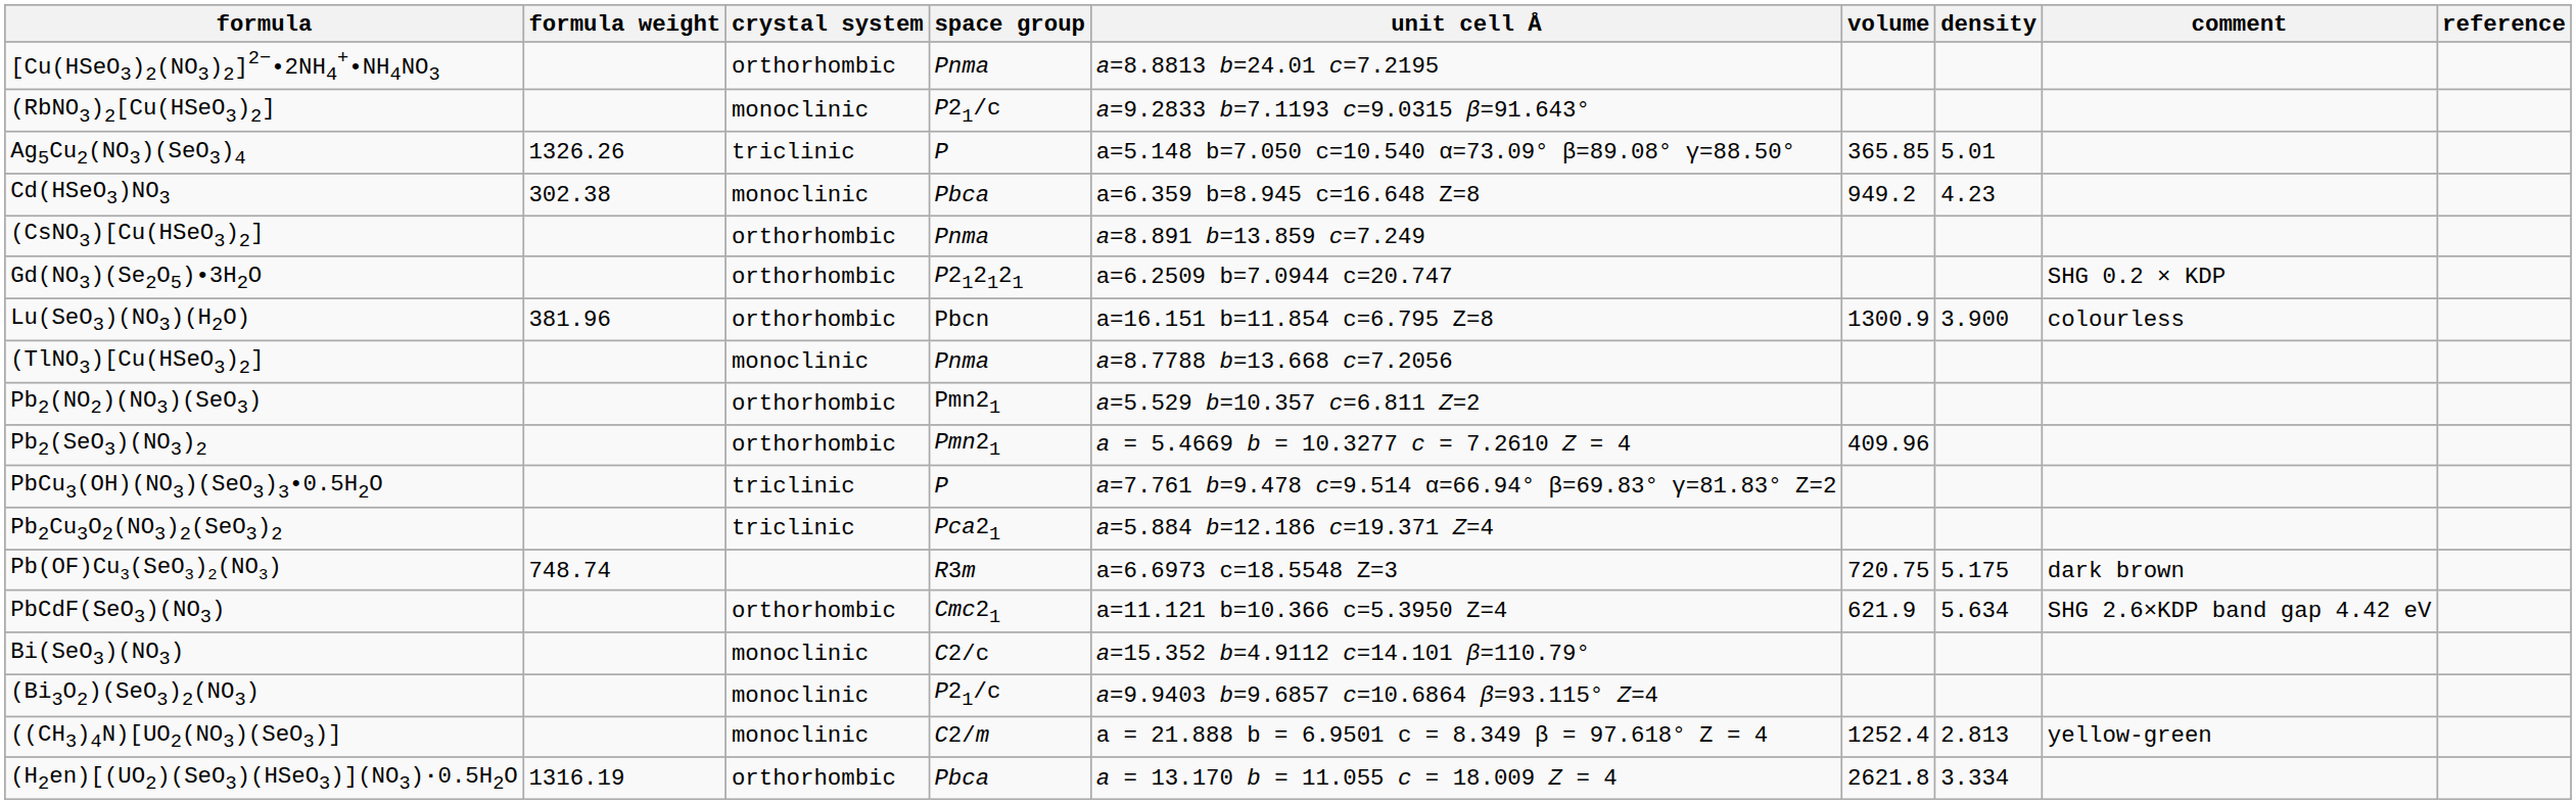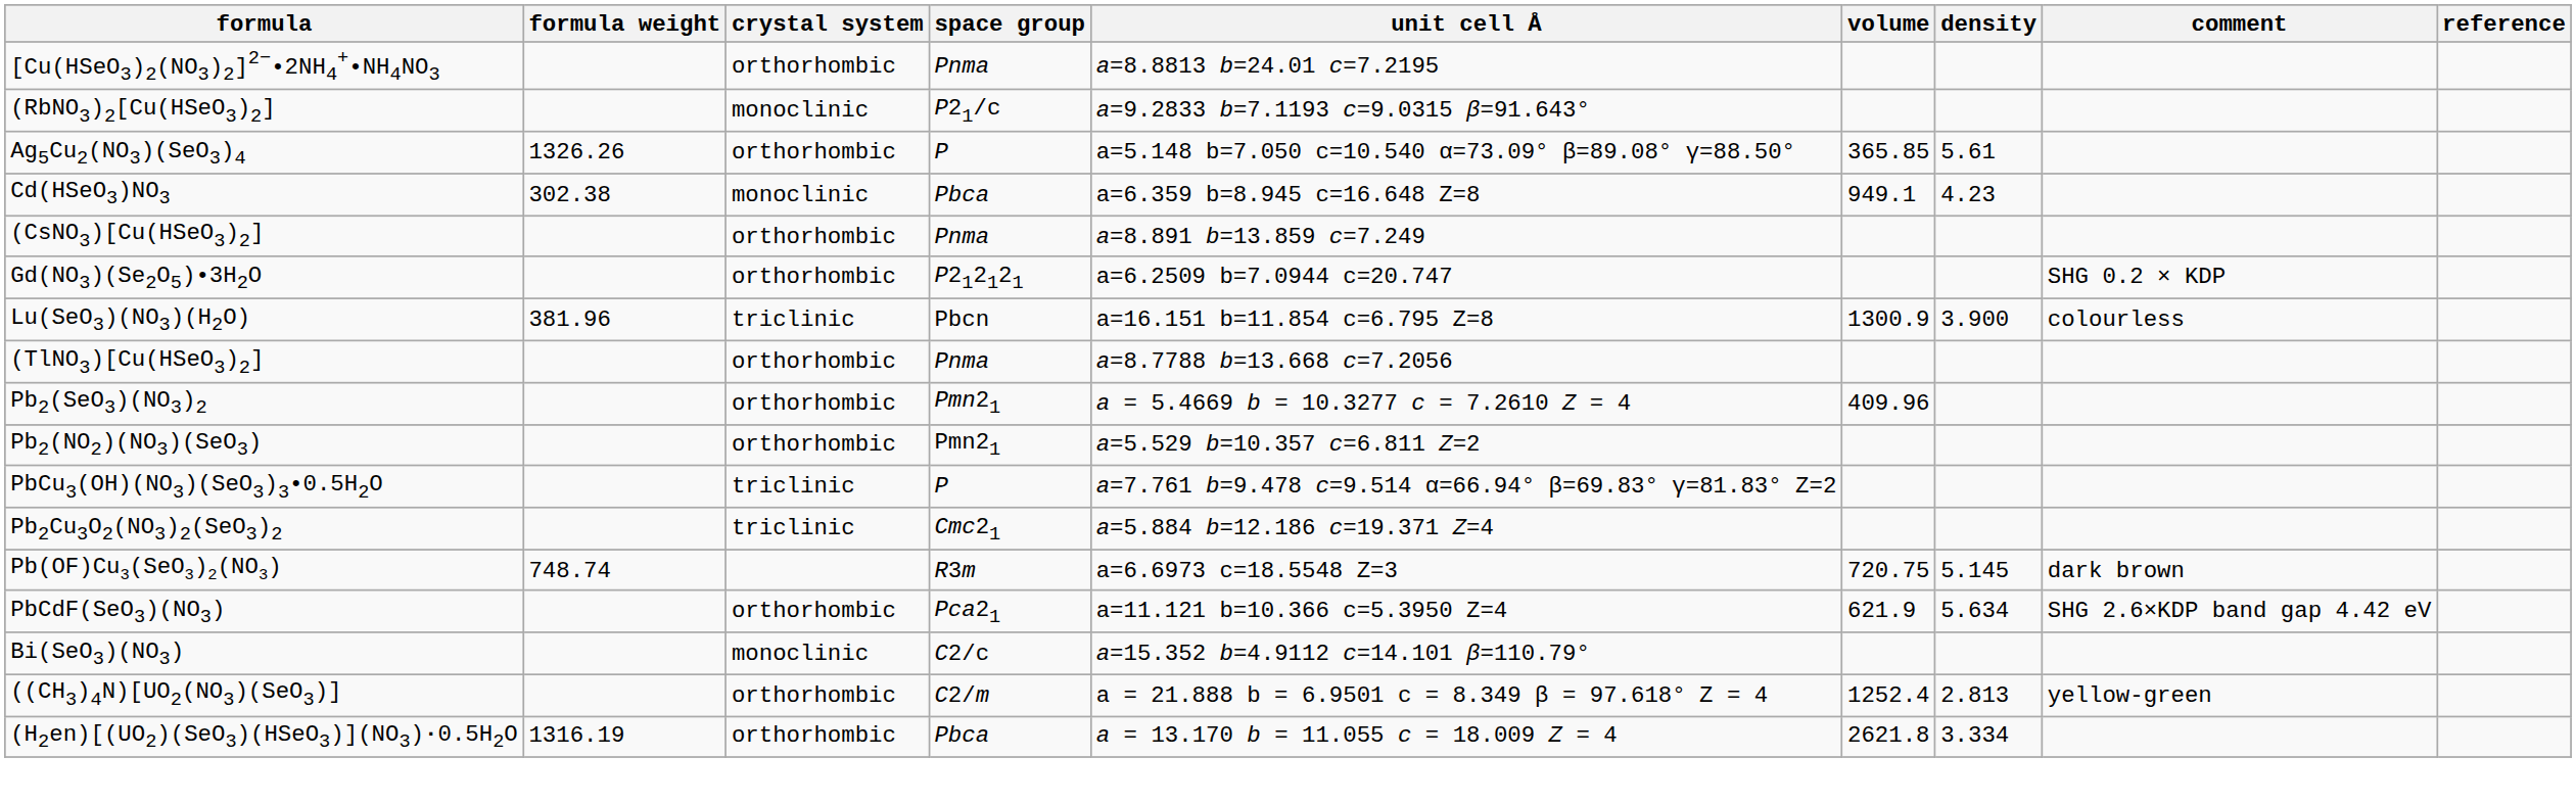 <table class="wikitable">
 <tr>
 <th>formula</th>
 <th>formula weight</th>
 <th>crystal system</th>
 <th>space group</th>
 <th>unit cell Å</th>
 <th>volume</th>
 <th>density</th>
 <th>comment</th>
 <th>reference</th>
 </tr>
 <tr>
 <td>[Cu(HSeO<sub>3</sub>)<sub>2</sub>(NO<sub>3</sub>)<sub>2</sub>]<sup>2−</sup>•2NH<sub>4</sub><sup>+</sup>•NH<sub>4</sub>NO<sub>3</sub></td>
 <td></td>
 <td>orthorhombic</td>
 <td><em>Pnma</em></td>
 <td><em>a</em>=8.8813 <em>b</em>=24.01 <em>c</em>=7.2195</td>
 <td></td>
 <td></td>
 <td></td>
 <td></td>
 </tr>
 <tr>
 <td>(RbNO<sub>3</sub>)<sub>2</sub>[Cu(HSeO<sub>3</sub>)<sub>2</sub>]</td>
 <td></td>
 <td>monoclinic</td>
 <td><em>P</em>2<sub>1</sub>/c</td>
 <td><em>a</em>=9.2833 <em>b</em>=7.1193 <em>c</em>=9.0315 <em>β</em>=91.643°</td>
 <td></td>
 <td></td>
 <td></td>
 <td></td>
 </tr>
 <tr>
 <td>Ag<sub>5</sub>Cu<sub>2</sub>(NO<sub>3</sub>)(SeO<sub>3</sub>)<sub>4</sub></td>
 <td>1326.26</td>
-<td>triclinic</td>
+<td>orthorhombic</td>
 <td><em>P</em></td>
 <td>a=5.148 b=7.050 c=10.540 α=73.09° β=89.08° γ=88.50°</td>
 <td>365.85</td>
-<td>5.01</td>
+<td>5.61</td>
 <td></td>
 <td></td>
 </tr>
 <tr>
 <td>Cd(HSeO<sub>3</sub>)NO<sub>3</sub></td>
 <td>302.38</td>
 <td>monoclinic</td>
 <td><em>Pbca</em></td>
 <td>a=6.359 b=8.945 c=16.648 Z=8</td>
-<td>949.2</td>
+<td>949.1</td>
 <td>4.23</td>
 <td></td>
 <td></td>
 </tr>
 <tr>
 <td>(CsNO<sub>3</sub>)[Cu(HSeO<sub>3</sub>)<sub>2</sub>]</td>
 <td></td>
 <td>orthorhombic</td>
 <td><em>Pnma</em></td>
 <td><em>a</em>=8.891 <em>b</em>=13.859 <em>c</em>=7.249</td>
 <td></td>
 <td></td>
 <td></td>
 <td></td>
 </tr>
 <tr>
 <td>Gd(NO<sub>3</sub>)(Se<sub>2</sub>O<sub>5</sub>)•3H<sub>2</sub>O</td>
 <td></td>
 <td>orthorhombic</td>
 <td><em>P</em>2<sub>1</sub>2<sub>1</sub>2<sub>1</sub></td>
 <td>a=6.2509 b=7.0944 c=20.747</td>
 <td></td>
 <td></td>
 <td>SHG 0.2 × KDP</td>
 <td></td>
 </tr>
 <tr>
 <td>Lu(SeO<sub>3</sub>)(NO<sub>3</sub>)(H<sub>2</sub>O)</td>
 <td>381.96</td>
-<td>orthorhombic</td>
+<td>triclinic</td>
 <td>Pbcn</td>
 <td>a=16.151 b=11.854 c=6.795 Z=8</td>
 <td>1300.9</td>
 <td>3.900</td>
 <td>colourless</td>
 <td></td>
 </tr>
 <tr>
 <td>(TlNO<sub>3</sub>)[Cu(HSeO<sub>3</sub>)<sub>2</sub>]</td>
 <td></td>
-<td>monoclinic</td>
+<td>orthorhombic</td>
 <td><em>Pnma</em></td>
 <td><em>a</em>=8.7788 <em>b</em>=13.668 <em>c</em>=7.2056</td>
-<td></td>
-<td></td>
-<td></td>
-<td></td>
-</tr>
-<tr>
-<td>Pb<sub>2</sub>(NO<sub>2</sub>)(NO<sub>3</sub>)(SeO<sub>3</sub>)</td>
-<td></td>
-<td>orthorhombic</td>
-<td>Pmn2<sub>1</sub></td>
-<td><em>a</em>=5.529 <em>b</em>=10.357 <em>c</em>=6.811 <em>Z</em>=2</td>
 <td></td>
 <td></td>
 <td></td>
 <td></td>
 </tr>
 <tr>
 <td>Pb<sub>2</sub>(SeO<sub>3</sub>)(NO<sub>3</sub>)<sub>2</sub></td>
 <td></td>
 <td>orthorhombic</td>
 <td><em>Pmn</em>2<sub>1</sub></td>
 <td><em>a</em> = 5.4669 <em>b</em> = 10.3277 <em>c</em> = 7.2610 <em>Z</em> = 4</td>
 <td>409.96</td>
+<td></td>
+<td></td>
+<td></td>
+</tr>
+<tr>
+<td>Pb<sub>2</sub>(NO<sub>2</sub>)(NO<sub>3</sub>)(SeO<sub>3</sub>)</td>
+<td></td>
+<td>orthorhombic</td>
+<td>Pmn2<sub>1</sub></td>
+<td><em>a</em>=5.529 <em>b</em>=10.357 <em>c</em>=6.811 <em>Z</em>=2</td>
+<td></td>
 <td></td>
 <td></td>
 <td></td>
 </tr>
 <tr>
 <td>PbCu<sub>3</sub>(OH)(NO<sub>3</sub>)(SeO<sub>3</sub>)<sub>3</sub>•0.5H<sub>2</sub>O</td>
 <td></td>
 <td>triclinic</td>
 <td><em>P</em></td>
 <td><em>a</em>=7.761 <em>b</em>=9.478 <em>c</em>=9.514 α=66.94° β=69.83° γ=81.83° Z=2</td>
 <td></td>
 <td></td>
 <td></td>
 <td></td>
 </tr>
 <tr>
 <td>Pb<sub>2</sub>Cu<sub>3</sub>O<sub>2</sub>(NO<sub>3</sub>)<sub>2</sub>(SeO<sub>3</sub>)<sub>2</sub></td>
 <td></td>
 <td>triclinic</td>
-<td><em>Pca</em>2<sub>1</sub></td>
+<td><em>Cmc</em>2<sub>1</sub></td>
 <td><em>a</em>=5.884 <em>b</em>=12.186 <em>c</em>=19.371 <em>Z</em>=4</td>
 <td></td>
 <td></td>
 <td></td>
 <td></td>
 </tr>
 <tr>
 <td>Pb(OF)Cu<small><sub>3</sub></small>(SeO<small><sub>3</sub></small>)<small><sub>2</sub></small>(NO<small><sub>3</sub></small>)</td>
 <td>748.74</td>
 <td></td>
 <td><em>R</em>3<em>m</em></td>
 <td>a=6.6973 c=18.5548 Z=3</td>
 <td>720.75</td>
-<td>5.175</td>
+<td>5.145</td>
 <td>dark brown</td>
 <td></td>
 </tr>
 <tr>
 <td>PbCdF(SeO<sub>3</sub>)(NO<sub>3</sub>)</td>
 <td></td>
 <td>orthorhombic</td>
-<td><em>Cmc</em>2<sub>1</sub></td>
+<td><em>Pca</em>2<sub>1</sub></td>
 <td>a=11.121 b=10.366 c=5.3950 Z=4</td>
 <td>621.9</td>
 <td>5.634</td>
 <td>SHG 2.6×KDP band gap 4.42 eV</td>
 <td></td>
 </tr>
 <tr>
 <td>Bi(SeO<sub>3</sub>)(NO<sub>3</sub>)</td>
 <td></td>
 <td>monoclinic</td>
 <td><em>C</em>2/c</td>
 <td><em>a</em>=15.352 <em>b</em>=4.9112 <em>c</em>=14.101 <em>β</em>=110.79°</td>
 <td></td>
 <td></td>
 <td></td>
 <td></td>
 </tr>
 <tr>
-<td>(Bi<sub>3</sub>O<sub>2</sub>)(SeO<sub>3</sub>)<sub>2</sub>(NO<sub>3</sub>)</td>
-<td></td>
-<td>monoclinic</td>
-<td><em>P</em>2<sub>1</sub>/c</td>
-<td><em>a</em>=9.9403 <em>b</em>=9.6857 <em>c</em>=10.6864 <em>β=</em>93.115° <em>Z</em>=4</td>
-<td></td>
-<td></td>
-<td></td>
-<td></td>
-</tr>
-<tr>
 <td>((CH<sub>3</sub>)<sub>4</sub>N)[UO<sub>2</sub>(NO<sub>3</sub>)(SeO<sub>3</sub>)]</td>
 <td></td>
-<td>monoclinic</td>
+<td>orthorhombic</td>
 <td><em>C</em>2/<em>m</em></td>
 <td>a = 21.888 b = 6.9501 c = 8.349 β = 97.618° Z = 4</td>
 <td>1252.4</td>
 <td>2.813</td>
 <td>yellow-green</td>
 <td></td>
 </tr>
 <tr>
 <td>(H<sub>2</sub>en)[(UO<sub>2</sub>)(SeO<sub>3</sub>)(HSeO<sub>3</sub>)](NO<sub>3</sub>)<strong>·</strong>0.5H<sub>2</sub>O</td>
 <td>1316.19</td>
 <td>orthorhombic</td>
 <td><em>Pbca</em></td>
 <td><em>a</em> = 13.170 <em>b</em> = 11.055 <em>c</em> = 18.009 <em>Z</em> = 4</td>
 <td>2621.8</td>
 <td>3.334</td>
 <td></td>
 <td></td>
 </tr>
 </table>
